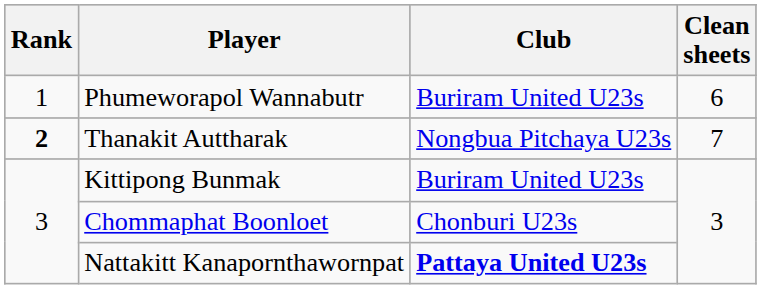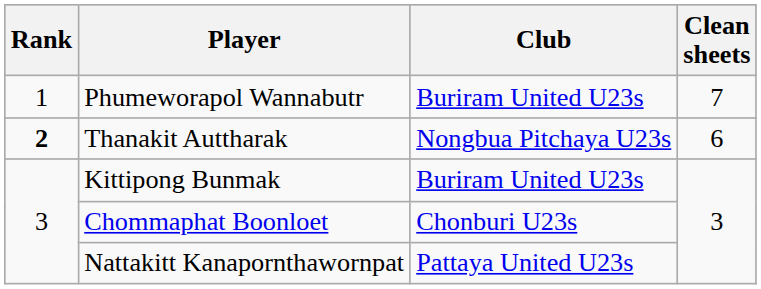 <table class="wikitable" style="text-align:center">
 <tr>
 <th>Rank</th>
 <th>Player</th>
 <th>Club</th>
 <th>Clean<br>sheets</th>
 </tr>
 <tr>
 <td>1</td>
 <td align="left">Phumeworapol Wannabutr</td>
 <td align="left"><a href='#'>Buriram United U23s</a></td>
-<td>6</td>
+<td>7</td>
 </tr>
 <tr>
 <td><strong>2</strong></td>
 <td align="left">Thanakit Auttharak</td>
 <td align="left"><a href='#'>Nongbua Pitchaya U23s</a></td>
-<td>7</td>
+<td>6</td>
 </tr>
 <tr>
 <td rowspan="3">3</td>
 <td align="left">Kittipong Bunmak</td>
 <td align="left"><a href='#'>Buriram United U23s</a></td>
 <td rowspan="3">3</td>
 </tr>
 <tr>
 <td align="left"><a href='#'>Chommaphat Boonloet</a></td>
 <td align="left"><a href='#'>Chonburi U23s</a></td>
 </tr>
 <tr>
 <td align="left">Nattakitt Kanapornthawornpat</td>
-<td align="left"><strong><a href='#'>Pattaya United U23s</a></strong></td>
+<td align="left"><a href='#'>Pattaya United U23s</a></td>
 </tr>
 </table>
